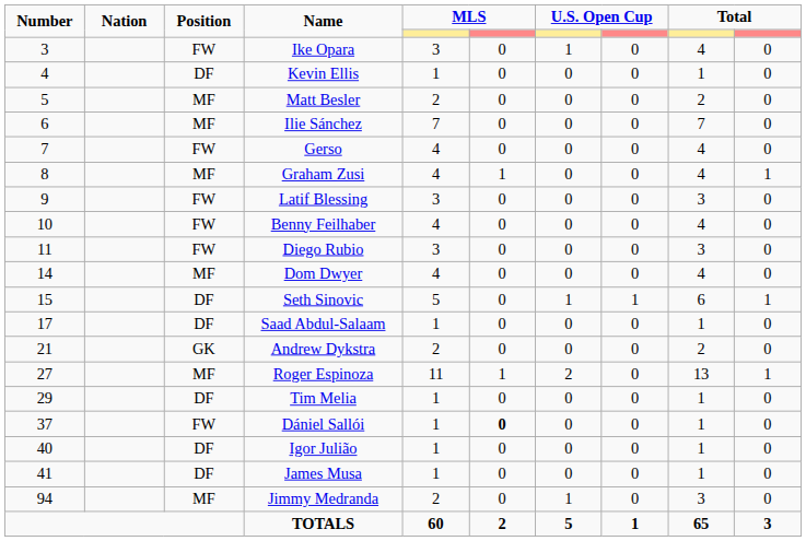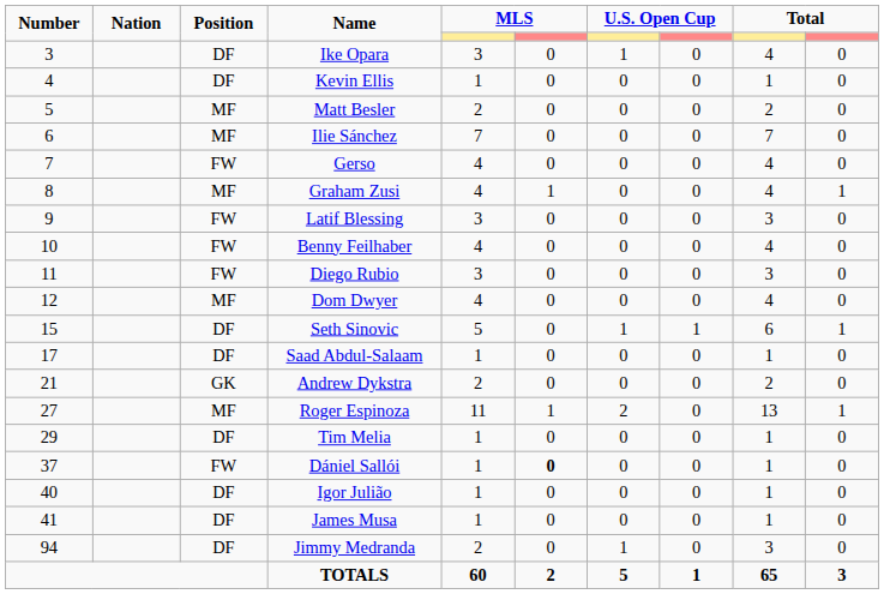 <table class="wikitable" style="font-size: 100%; text-align: center;">
 <tr>
 <td rowspan="2" width="10%" align="center"><strong>Number</strong></td>
 <td rowspan="2" width="10%" align="center"><strong>Nation</strong></td>
 <td rowspan="2" width="10%" align="center"><strong>Position</strong></td>
 <td rowspan="2" width="20%" align="center"><strong>Name</strong></td>
 <td colspan="2" align="center"><strong><a href='#'>MLS</a></strong></td>
 <td colspan="2" align="center"><strong><a href='#'>U.S. Open Cup</a></strong></td>
 <td colspan="2" align="center"><strong>Total</strong></td>
 </tr>
 <tr>
 <th width=60 style="background: #FFEE99"></th>
 <th width=60 style="background: #FF8888"></th>
 <th width=60 style="background: #FFEE99"></th>
 <th width=60 style="background: #FF8888"></th>
 <th width=60 style="background: #FFEE99"></th>
 <th width=60 style="background: #FF8888"></th>
 </tr>
 <tr>
 <td>3</td>
 <td></td>
-<td>FW</td>
+<td>DF</td>
 <td><a href='#'>Ike Opara</a></td>
 <td>3</td>
 <td>0</td>
 <td>1</td>
 <td>0</td>
 <td>4</td>
 <td>0</td>
 </tr>
 <tr>
 <td>4</td>
 <td></td>
 <td>DF</td>
 <td><a href='#'>Kevin Ellis</a></td>
 <td>1</td>
 <td>0</td>
 <td>0</td>
 <td>0</td>
 <td>1</td>
 <td>0</td>
 </tr>
 <tr>
 <td>5</td>
 <td></td>
 <td>MF</td>
 <td><a href='#'>Matt Besler</a></td>
 <td>2</td>
 <td>0</td>
 <td>0</td>
 <td>0</td>
 <td>2</td>
 <td>0</td>
 </tr>
 <tr>
 <td>6</td>
 <td></td>
 <td>MF</td>
 <td><a href='#'>Ilie Sánchez</a></td>
 <td>7</td>
 <td>0</td>
 <td>0</td>
 <td>0</td>
 <td>7</td>
 <td>0</td>
 </tr>
 <tr>
 <td>7</td>
 <td></td>
 <td>FW</td>
 <td><a href='#'>Gerso</a></td>
 <td>4</td>
 <td>0</td>
 <td>0</td>
 <td>0</td>
 <td>4</td>
 <td>0</td>
 </tr>
 <tr>
 <td>8</td>
 <td></td>
 <td>MF</td>
 <td><a href='#'>Graham Zusi</a></td>
 <td>4</td>
 <td>1</td>
 <td>0</td>
 <td>0</td>
 <td>4</td>
 <td>1</td>
 </tr>
 <tr>
 <td>9</td>
 <td></td>
 <td>FW</td>
 <td><a href='#'>Latif Blessing</a></td>
 <td>3</td>
 <td>0</td>
 <td>0</td>
 <td>0</td>
 <td>3</td>
 <td>0</td>
 </tr>
 <tr>
 <td>10</td>
 <td></td>
 <td>FW</td>
 <td><a href='#'>Benny Feilhaber</a></td>
 <td>4</td>
 <td>0</td>
 <td>0</td>
 <td>0</td>
 <td>4</td>
 <td>0</td>
 </tr>
 <tr>
 <td>11</td>
 <td></td>
 <td>FW</td>
 <td><a href='#'>Diego Rubio</a></td>
 <td>3</td>
 <td>0</td>
 <td>0</td>
 <td>0</td>
 <td>3</td>
 <td>0</td>
 </tr>
 <tr>
-<td>14</td>
+<td>12</td>
 <td></td>
 <td>MF</td>
 <td><a href='#'>Dom Dwyer</a></td>
 <td>4</td>
 <td>0</td>
 <td>0</td>
 <td>0</td>
 <td>4</td>
 <td>0</td>
 </tr>
 <tr>
 <td>15</td>
 <td></td>
 <td>DF</td>
 <td><a href='#'>Seth Sinovic</a></td>
 <td>5</td>
 <td>0</td>
 <td>1</td>
 <td>1</td>
 <td>6</td>
 <td>1</td>
 </tr>
 <tr>
 <td>17</td>
 <td></td>
 <td>DF</td>
 <td><a href='#'>Saad Abdul-Salaam</a></td>
 <td>1</td>
 <td>0</td>
 <td>0</td>
 <td>0</td>
 <td>1</td>
 <td>0</td>
 </tr>
 <tr>
 <td>21</td>
 <td></td>
 <td>GK</td>
 <td><a href='#'>Andrew Dykstra</a></td>
 <td>2</td>
 <td>0</td>
 <td>0</td>
 <td>0</td>
 <td>2</td>
 <td>0</td>
 </tr>
 <tr>
 <td>27</td>
 <td></td>
 <td>MF</td>
 <td><a href='#'>Roger Espinoza</a></td>
 <td>11</td>
 <td>1</td>
 <td>2</td>
 <td>0</td>
 <td>13</td>
 <td>1</td>
 </tr>
 <tr>
 <td>29</td>
 <td></td>
 <td>DF</td>
 <td><a href='#'>Tim Melia</a></td>
 <td>1</td>
 <td>0</td>
 <td>0</td>
 <td>0</td>
 <td>1</td>
 <td>0</td>
 </tr>
 <tr>
 <td>37</td>
 <td></td>
 <td>FW</td>
 <td><a href='#'>Dániel Sallói</a></td>
 <td>1</td>
 <td><strong>0</strong></td>
 <td>0</td>
 <td>0</td>
 <td>1</td>
 <td>0</td>
 </tr>
 <tr>
 <td>40</td>
 <td></td>
 <td>DF</td>
 <td><a href='#'>Igor Julião</a></td>
 <td>1</td>
 <td>0</td>
 <td>0</td>
 <td>0</td>
 <td>1</td>
 <td>0</td>
 </tr>
 <tr>
 <td>41</td>
 <td></td>
 <td>DF</td>
 <td><a href='#'>James Musa</a></td>
 <td>1</td>
 <td>0</td>
 <td>0</td>
 <td>0</td>
 <td>1</td>
 <td>0</td>
 </tr>
 <tr>
 <td>94</td>
 <td></td>
-<td>MF</td>
+<td>DF</td>
 <td><a href='#'>Jimmy Medranda</a></td>
 <td>2</td>
 <td>0</td>
 <td>1</td>
 <td>0</td>
 <td>3</td>
 <td>0</td>
 </tr>
 <tr>
 <td colspan="3"></td>
 <td><strong>TOTALS</strong></td>
 <td><strong>60</strong></td>
 <td><strong>2</strong></td>
 <td><strong>5</strong></td>
 <td><strong>1</strong></td>
 <td><strong>65</strong></td>
 <td><strong>3</strong></td>
 </tr>
 </table>
